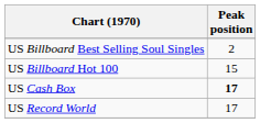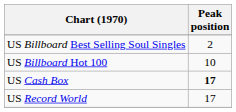 <table class="wikitable sortable">
 <tr>
 <th>Chart (1970)</th>
 <th>Peak<br>position</th>
 </tr>
 <tr>
 </tr>
 <tr>
 </tr>
 <tr>
 </tr>
 <tr>
 </tr>
 <tr>
 <td>US <em>Billboard</em> <a href='#'>Best Selling Soul Singles</a></td>
 <td align="center">2</td>
 </tr>
 <tr>
 <td>US <a href='#'><em>Billboard</em> Hot 100</a></td>
-<td align="center">15</td>
+<td align="center">10</td>
 </tr>
 <tr>
 <td>US <em><a href='#'>Cash Box</a></em></td>
 <td align="center"><strong>17</strong></td>
 </tr>
 <tr>
 <td>US <em><a href='#'>Record World</a></em></td>
 <td align="center">17</td>
 </tr>
 <tr>
 </tr>
 </table>
